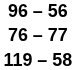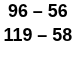 <table style="text-align:center">
 <tr>
 <th width=200></th>
 <th width=100></th>
 <th width=200></th>
 </tr>
 <tr>
 <td align=right><strong></strong></td>
 <td><strong>96 – 56</strong></td>
 <td align=left></td>
 </tr>
 <tr>
-<td align=right></td>
-<td><strong>76 – 77</strong></td>
-<td align=left><strong></strong></td>
-</tr>
-<tr>
 <td align=right><strong></strong></td>
 <td><strong>119 – 58</strong></td>
 <td align=left></td>
 </tr>
 </table>
